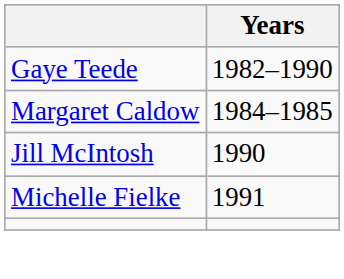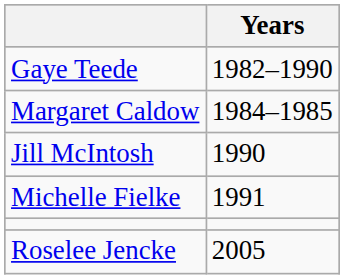 <table class="wikitable collapsible">
 <tr>
 <th></th>
 <th>Years</th>
 </tr>
 <tr>
 <td><a href='#'>Gaye Teede</a></td>
 <td>1982–1990</td>
 </tr>
 <tr>
 <td><a href='#'>Margaret Caldow</a></td>
 <td>1984–1985</td>
 </tr>
 <tr>
 <td><a href='#'>Jill McIntosh</a></td>
 <td>1990</td>
 </tr>
 <tr>
 <td><a href='#'>Michelle Fielke</a></td>
 <td>1991</td>
 </tr>
 <tr>
 <td></td>
 </tr>
+<tr>
+<td><a href='#'>Roselee Jencke</a></td>
+<td>2005</td>
+</tr>
 </table>
